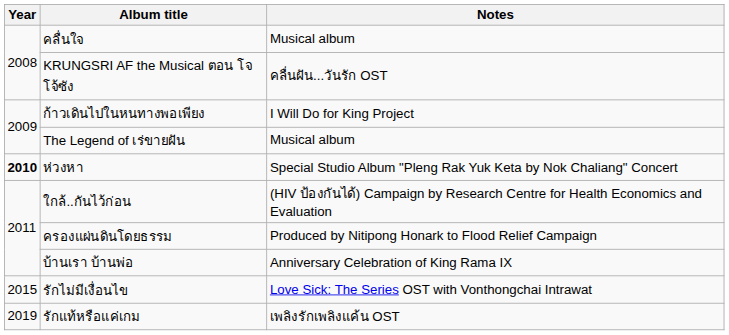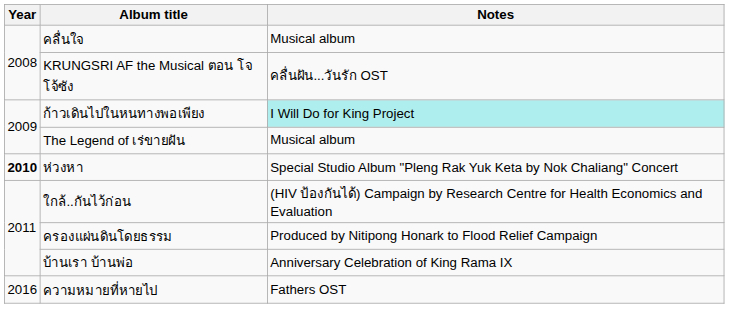 <table class="wikitable">
 <tr>
 <th>Year</th>
 <th>Album title</th>
 <th>Notes</th>
 </tr>
 <tr>
 <td rowspan="2">2008</td>
 <td>คลื่นใจ</td>
 <td>Musical album</td>
 </tr>
 <tr>
 <td>KRUNGSRI AF the Musical ตอน โจโจ้ซัง</td>
 <td>คลื่นฝัน...วันรัก OST</td>
 </tr>
 <tr>
 <td rowspan="2">2009</td>
 <td>ก้าวเดินไปในหนทางพอเพียง</td>
-<td>I Will Do for King Project</td>
+<td style="background: paleturquoise;">I Will Do for King Project</td>
 </tr>
 <tr>
 <td>The Legend of เร่ขายฝัน</td>
 <td>Musical album</td>
 </tr>
 <tr>
 <td><strong>2010</strong></td>
 <td>ห่วงหา</td>
 <td>Special Studio Album "Pleng Rak Yuk Keta by Nok Chaliang" Concert</td>
 </tr>
 <tr>
 <td rowspan="3">2011</td>
 <td>ใกล้..กันไว้ก่อน</td>
 <td>(HIV ป้องกันได้) Campaign by Research Centre for Health Economics and Evaluation</td>
 </tr>
 <tr>
 <td>ครองแผ่นดินโดยธรรม</td>
 <td>Produced by Nitipong Honark to Flood Relief Campaign</td>
 </tr>
 <tr>
 <td>บ้านเรา บ้านพ่อ</td>
 <td>Anniversary Celebration of King Rama IX</td>
 </tr>
 <tr>
-<td>2015</td>
-<td>รักไม่มีเงื่อนไข</td>
-<td><a href='#'>Love Sick: The Series</a> OST with Vonthongchai Intrawat</td>
-</tr>
-<tr>
-<td>2019</td>
-<td>รักแท้หรือแค่เกม</td>
-<td>เพลิงรักเพลิงแค้น OST</td>
+<td>2016</td>
+<td>ความหมายที่หายไป</td>
+<td>Fathers OST</td>
 </tr>
 </table>
